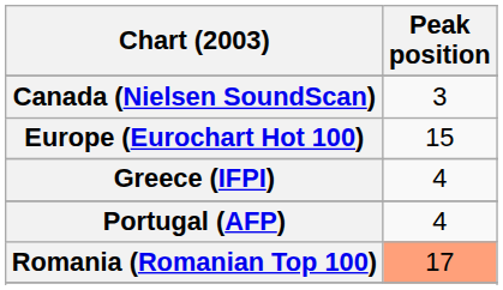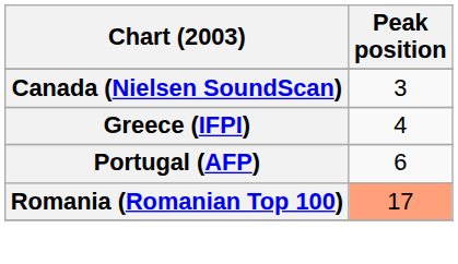 <table class="wikitable sortable plainrowheaders" style="text-align:center">
 <tr>
 <th>Chart (2003)</th>
 <th>Peak<br>position</th>
 </tr>
 <tr>
 </tr>
 <tr>
 </tr>
 <tr>
 </tr>
 <tr>
 </tr>
 <tr>
 <th scope="row">Canada (<a href='#'>Nielsen SoundScan</a>)</th>
 <td>3</td>
-</tr>
-<tr>
-<th scope="row">Europe (<a href='#'>Eurochart Hot 100</a>)</th>
-<td>15</td>
 </tr>
 <tr>
 </tr>
 <tr>
 </tr>
 <tr>
 <th scope="row">Greece (<a href='#'>IFPI</a>)</th>
 <td>4</td>
 </tr>
 <tr>
 </tr>
 <tr>
 </tr>
 <tr>
 </tr>
 <tr>
 </tr>
 <tr>
 </tr>
 <tr>
 </tr>
 <tr>
 <th scope="row">Portugal (<a href='#'>AFP</a>)</th>
-<td>4</td>
+<td>6</td>
 </tr>
 <tr>
 <th scope="row">Romania (<a href='#'>Romanian Top 100</a>)</th>
 <td style="background: lightsalmon;">17</td>
 </tr>
 <tr>
 </tr>
 <tr>
 </tr>
 <tr>
 </tr>
 <tr>
 </tr>
 <tr>
 </tr>
 <tr>
 </tr>
 <tr>
 </tr>
 </table>
